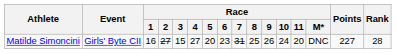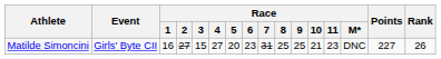 <table class="wikitable" border="1" style="font-size:90%">
 <tr>
 <th rowspan=2>Athlete</th>
 <th rowspan=2>Event</th>
 <th colspan=12>Race</th>
 <th rowspan=2>Points</th>
 <th rowspan=2>Rank</th>
 </tr>
 <tr>
 <th>1</th>
 <th>2</th>
 <th>3</th>
 <th>4</th>
 <th>5</th>
 <th>6</th>
 <th>7</th>
 <th>8</th>
 <th>9</th>
 <th>10</th>
 <th>11</th>
 <th>M*</th>
 </tr>
 <tr>
 <td><a href='#'>Matilde Simoncini</a></td>
 <td><a href='#'>Girls' Byte CII</a></td>
 <td align=center>16</td>
 <td align=center><s>27</s></td>
 <td align=center>15</td>
 <td align=center>27</td>
 <td align=center>20</td>
 <td align=center>23</td>
 <td align=center><s>31</s></td>
 <td align=center>25</td>
-<td align=center>26</td>
-<td align=center>24</td>
-<td align=center>20</td>
+<td align=center>25</td>
+<td align=center>21</td>
+<td align=center>23</td>
 <td align=center>DNC</td>
 <td align=center>227</td>
-<td align=center>28</td>
+<td align=center>26</td>
 </tr>
 </table>
